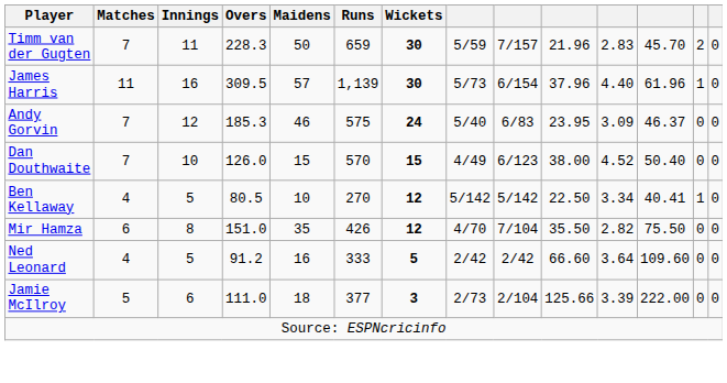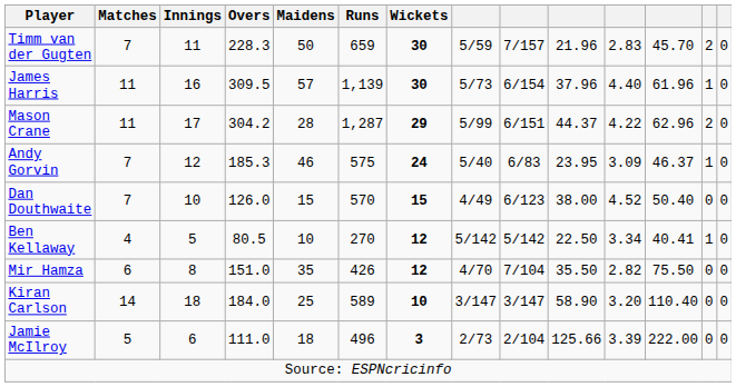 <table class="wikitable" style="text-align:center">
 <tr>
 <th>Player</th>
 <th>Matches</th>
 <th>Innings</th>
 <th>Overs</th>
 <th>Maidens</th>
 <th>Runs</th>
 <th>Wickets</th>
 <th></th>
 <th></th>
 <th></th>
 <th></th>
 <th></th>
 <th></th>
 <th></th>
 </tr>
 <tr>
 <td align="left"><a href='#'>Timm van der Gugten</a></td>
 <td>7</td>
 <td>11</td>
 <td>228.3</td>
 <td>50</td>
 <td>659</td>
 <td><strong>30</strong></td>
 <td>5/59</td>
 <td>7/157</td>
 <td>21.96</td>
 <td>2.83</td>
 <td>45.70</td>
 <td>2</td>
 <td>0</td>
 </tr>
 <tr>
 <td align="left"><a href='#'>James Harris</a></td>
 <td>11</td>
 <td>16</td>
 <td>309.5</td>
 <td>57</td>
 <td>1,139</td>
 <td><strong>30</strong></td>
 <td>5/73</td>
 <td>6/154</td>
 <td>37.96</td>
 <td>4.40</td>
 <td>61.96</td>
 <td>1</td>
 <td>0</td>
 </tr>
 <tr>
+<td align="left"><a href='#'>Mason Crane</a></td>
+<td>11</td>
+<td>17</td>
+<td>304.2</td>
+<td>28</td>
+<td>1,287</td>
+<td><strong>29</strong></td>
+<td>5/99</td>
+<td>6/151</td>
+<td>44.37</td>
+<td>4.22</td>
+<td>62.96</td>
+<td>2</td>
+<td>0</td>
+</tr>
+<tr>
 <td align="left"><a href='#'>Andy Gorvin</a></td>
 <td>7</td>
 <td>12</td>
 <td>185.3</td>
 <td>46</td>
 <td>575</td>
 <td><strong>24</strong></td>
 <td>5/40</td>
 <td>6/83</td>
 <td>23.95</td>
 <td>3.09</td>
 <td>46.37</td>
-<td>0</td>
+<td>1</td>
 <td>0</td>
 </tr>
 <tr>
 <td align="left"><a href='#'>Dan Douthwaite</a></td>
 <td>7</td>
 <td>10</td>
 <td>126.0</td>
 <td>15</td>
 <td>570</td>
 <td><strong>15</strong></td>
 <td>4/49</td>
 <td>6/123</td>
 <td>38.00</td>
 <td>4.52</td>
 <td>50.40</td>
 <td>0</td>
 <td>0</td>
 </tr>
 <tr>
 <td align="left"><a href='#'>Ben Kellaway</a></td>
 <td>4</td>
 <td>5</td>
 <td>80.5</td>
 <td>10</td>
 <td>270</td>
 <td><strong>12</strong></td>
 <td>5/142</td>
 <td>5/142</td>
 <td>22.50</td>
 <td>3.34</td>
 <td>40.41</td>
 <td>1</td>
 <td>0</td>
 </tr>
 <tr>
 <td align="left"><a href='#'>Mir Hamza</a></td>
 <td>6</td>
 <td>8</td>
 <td>151.0</td>
 <td>35</td>
 <td>426</td>
 <td><strong>12</strong></td>
 <td>4/70</td>
 <td>7/104</td>
 <td>35.50</td>
 <td>2.82</td>
 <td>75.50</td>
 <td>0</td>
 <td>0</td>
 </tr>
 <tr>
-<td align="left"><a href='#'>Ned Leonard</a></td>
-<td>4</td>
-<td>5</td>
-<td>91.2</td>
-<td>16</td>
-<td>333</td>
-<td><strong>5</strong></td>
-<td>2/42</td>
-<td>2/42</td>
-<td>66.60</td>
-<td>3.64</td>
-<td>109.60</td>
+<td align="left"><a href='#'>Kiran Carlson</a></td>
+<td>14</td>
+<td>18</td>
+<td>184.0</td>
+<td>25</td>
+<td>589</td>
+<td><strong>10</strong></td>
+<td>3/147</td>
+<td>3/147</td>
+<td>58.90</td>
+<td>3.20</td>
+<td>110.40</td>
 <td>0</td>
 <td>0</td>
 </tr>
 <tr>
 <td align="left"><a href='#'>Jamie McIlroy</a></td>
 <td>5</td>
 <td>6</td>
 <td>111.0</td>
 <td>18</td>
-<td>377</td>
+<td>496</td>
 <td><strong>3</strong></td>
 <td>2/73</td>
 <td>2/104</td>
 <td>125.66</td>
 <td>3.39</td>
 <td>222.00</td>
 <td>0</td>
 <td>0</td>
 </tr>
 <tr>
 <td colspan="14">Source: <em>ESPNcricinfo</em></td>
 </tr>
 </table>
